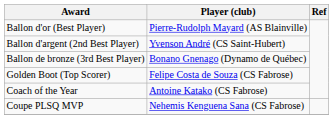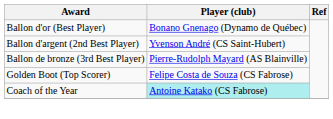 <table class="wikitable">
 <tr>
 <th>Award</th>
 <th>Player (club)</th>
 <th>Ref</th>
 </tr>
 <tr>
 <td>Ballon d'or (Best Player)</td>
-<td><a href='#'>Pierre-Rudolph Mayard</a> (AS Blainville)</td>
+<td><a href='#'>Bonano Gnenago</a> (Dynamo de Québec)</td>
 <td rowspan=5></td>
 </tr>
 <tr>
 <td>Ballon d'argent (2nd Best Player)</td>
 <td><a href='#'>Yvenson André</a> (CS Saint-Hubert)</td>
 </tr>
 <tr>
 <td>Ballon de bronze (3rd Best Player)</td>
-<td><a href='#'>Bonano Gnenago</a> (Dynamo de Québec)</td>
+<td><a href='#'>Pierre-Rudolph Mayard</a> (AS Blainville)</td>
 </tr>
 <tr>
 <td>Golden Boot (Top Scorer)</td>
 <td><a href='#'>Felipe Costa de Souza</a> (CS Fabrose)</td>
 </tr>
 <tr>
 <td>Coach of the Year</td>
-<td><a href='#'>Antoine Katako</a> (CS Fabrose)</td>
-</tr>
-<tr>
-<td>Coupe PLSQ MVP</td>
-<td><a href='#'>Nehemis Kenguena Sana</a> (CS Fabrose)</td>
-<td></td>
+<td style="background: paleturquoise;"><a href='#'>Antoine Katako</a> (CS Fabrose)</td>
 </tr>
 <tr>
 </tr>
 </table>
